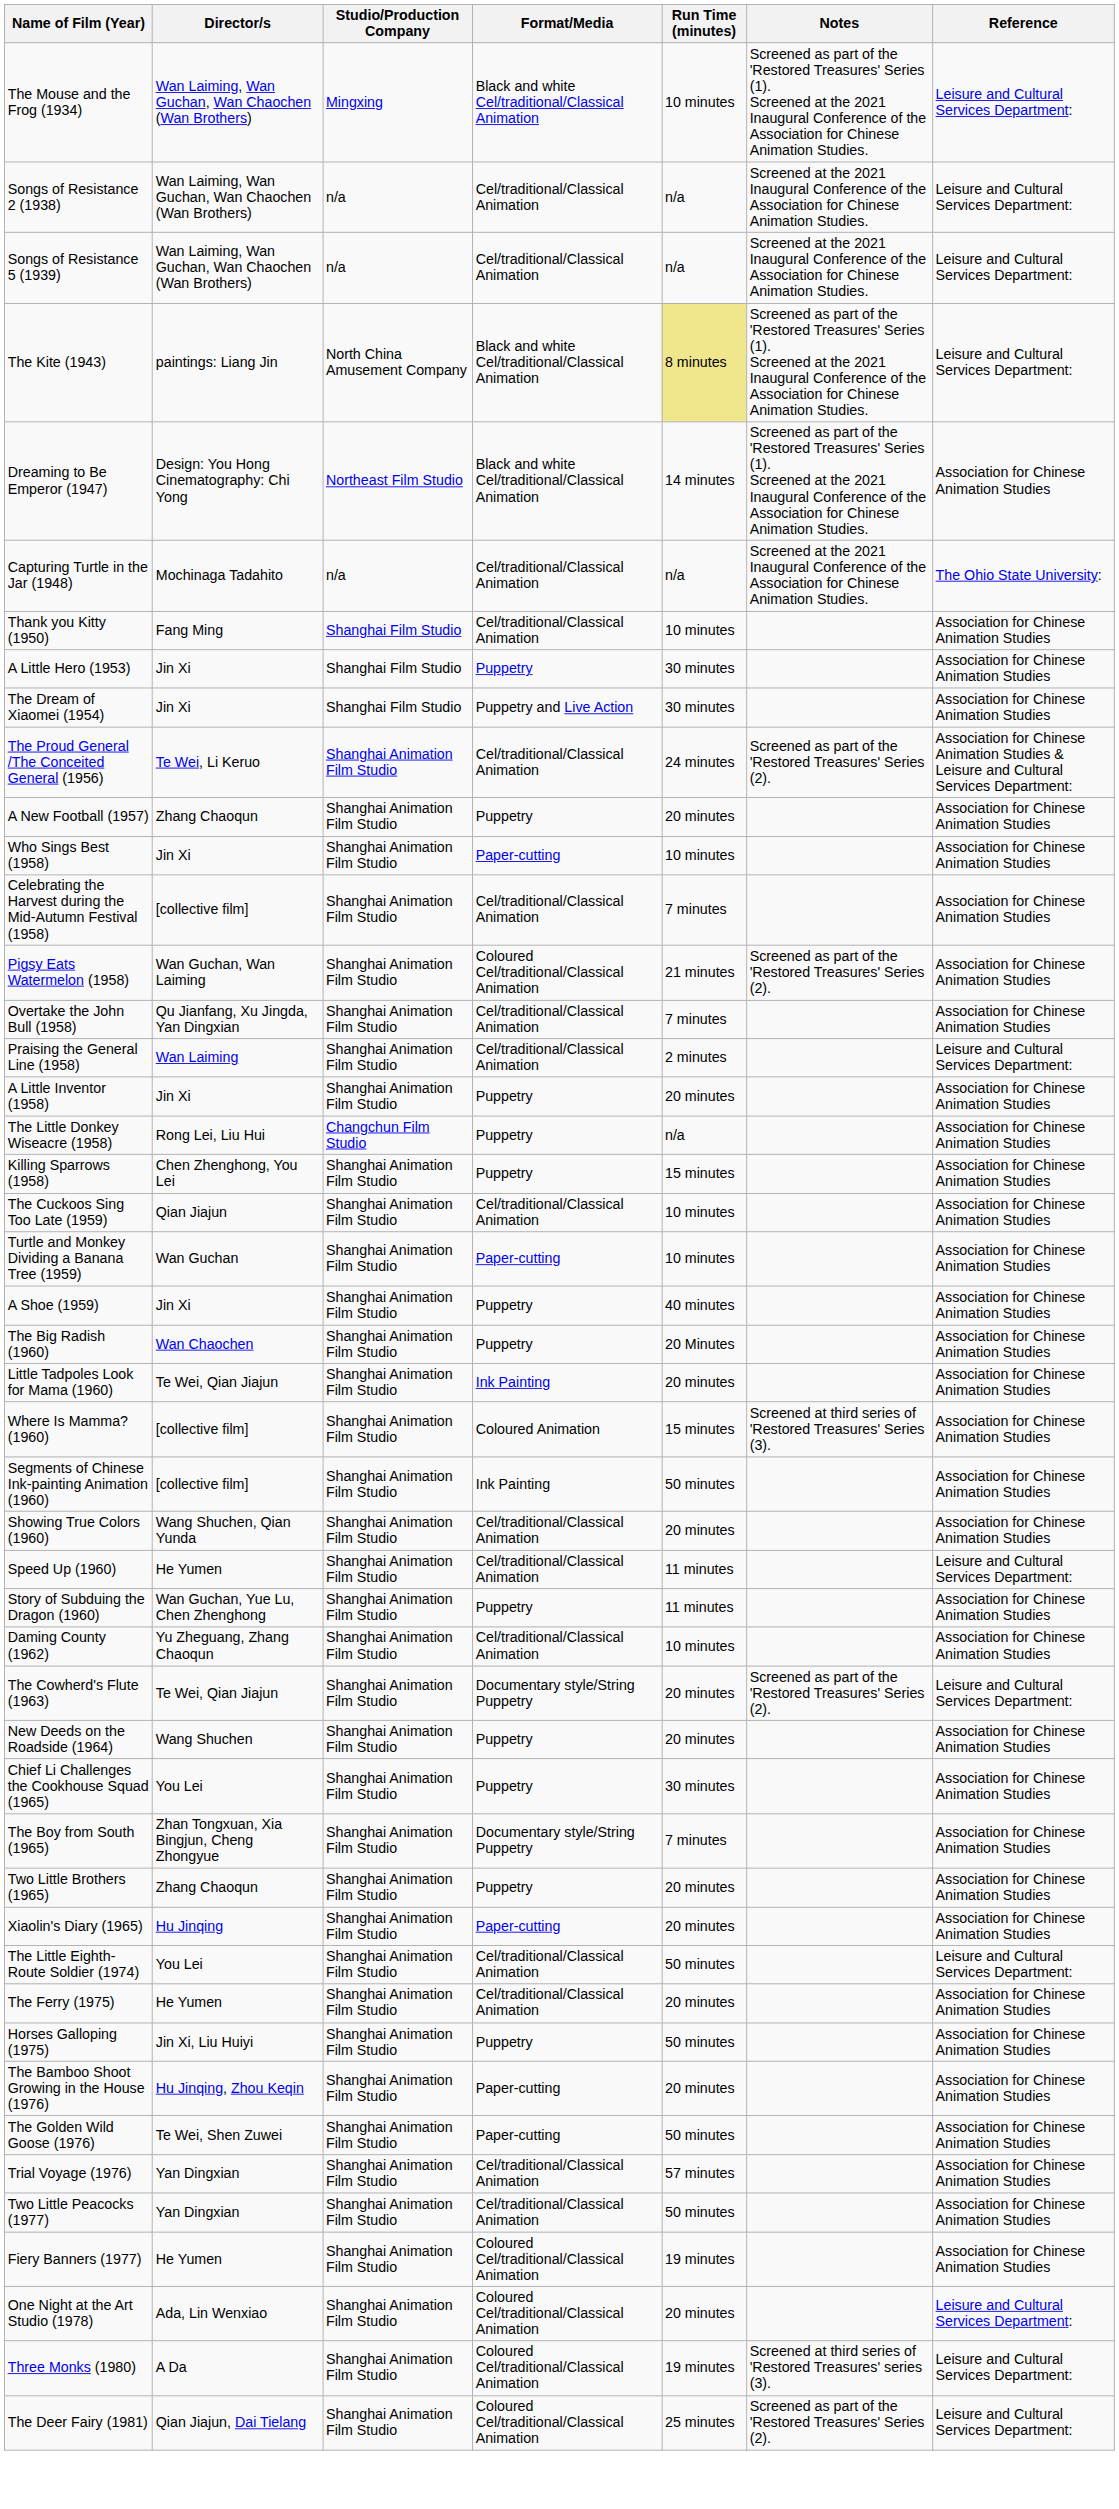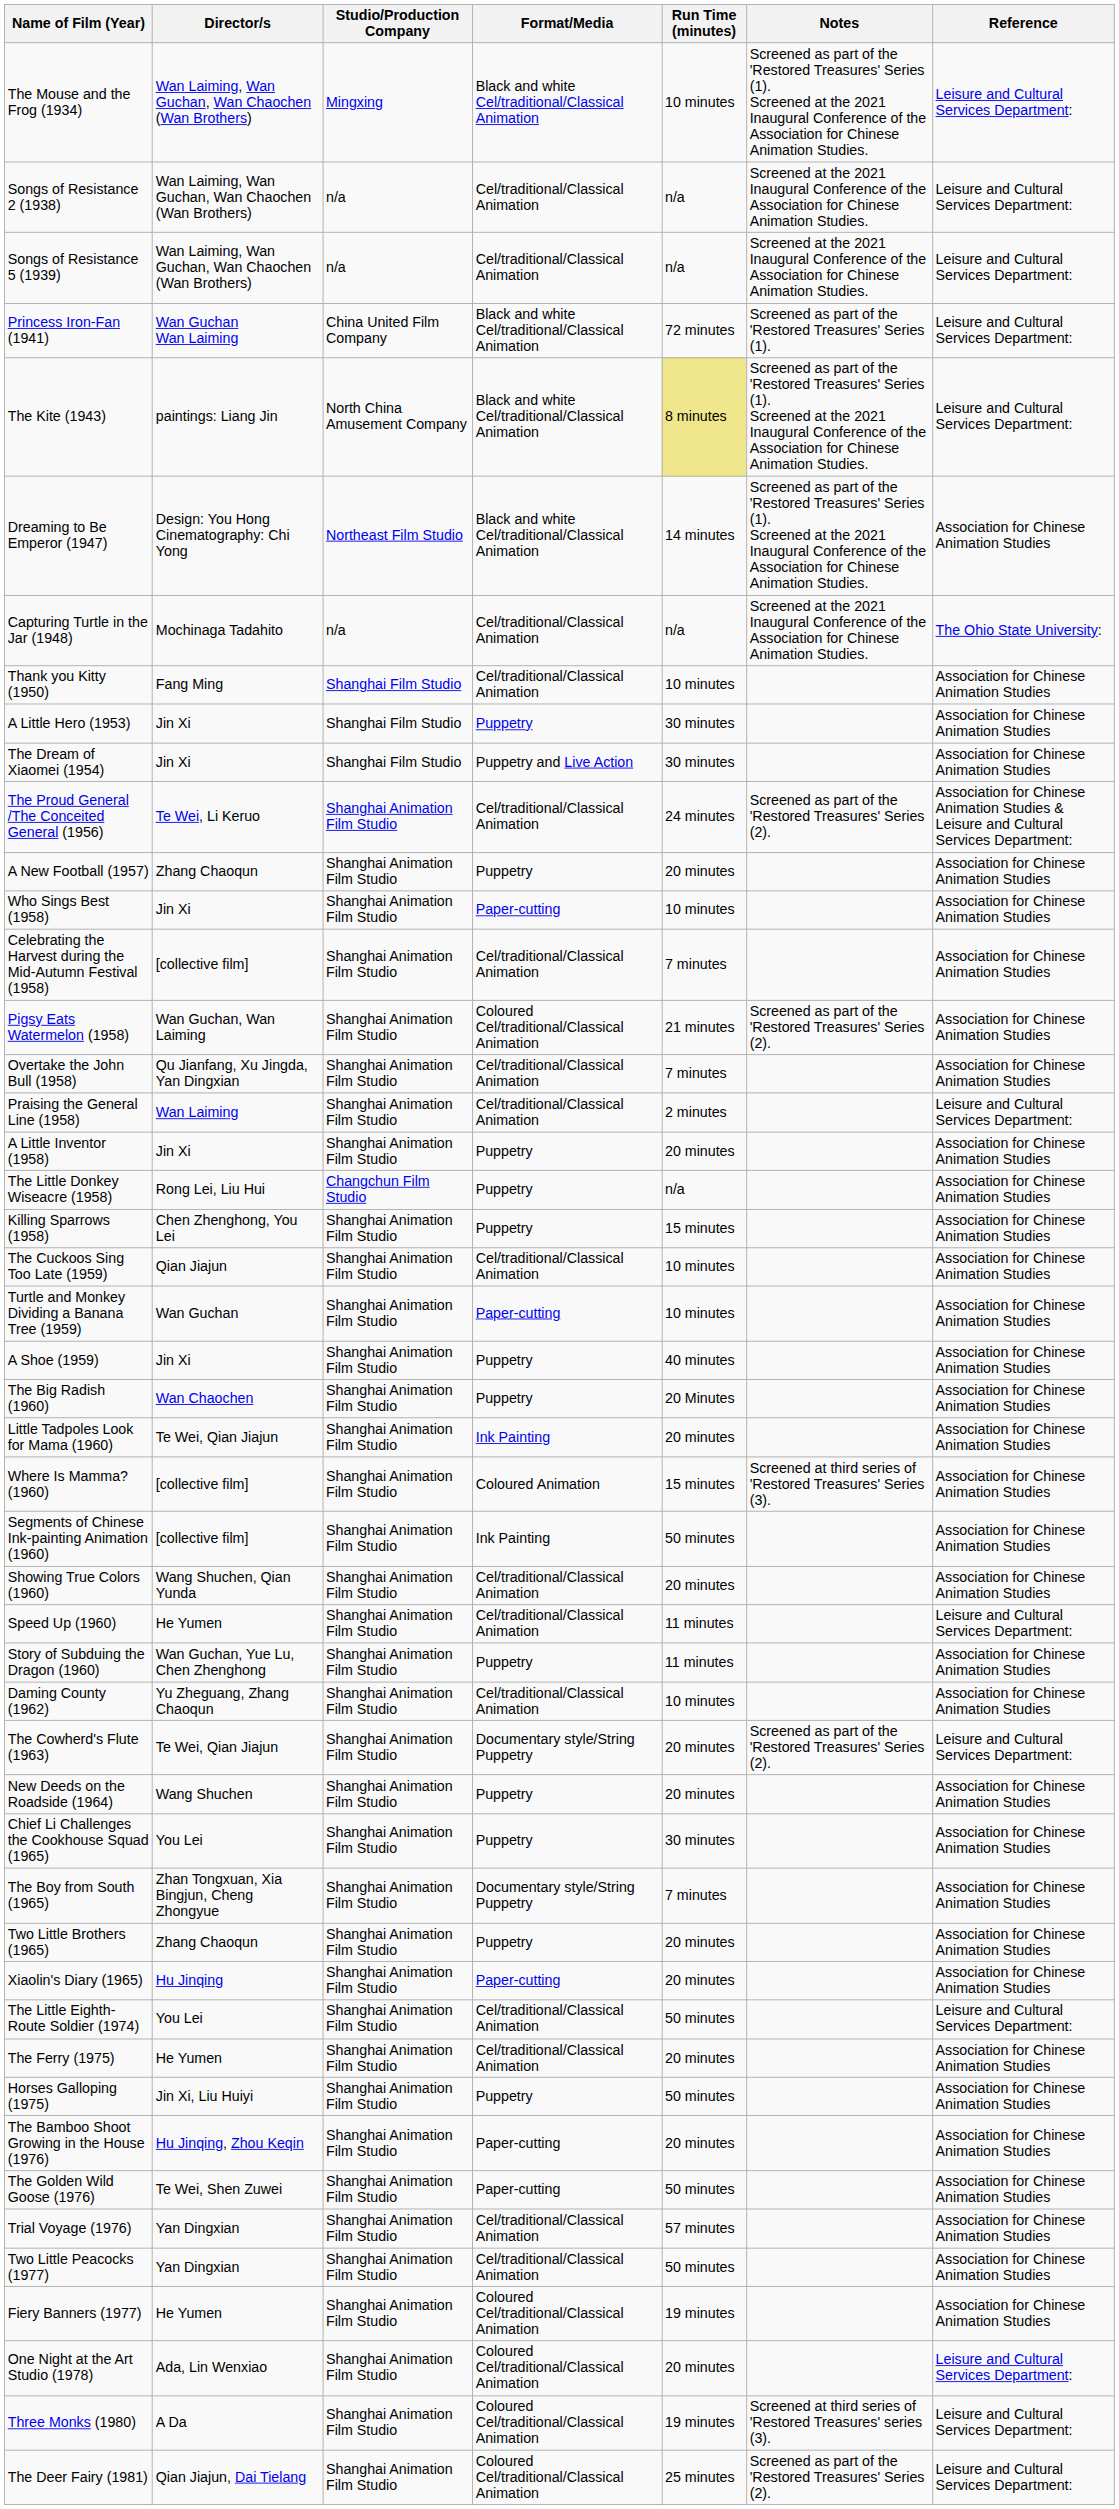 <table class="wikitable">
 <tr>
 <th>Name of Film (Year)</th>
 <th>Director/s</th>
 <th>Studio/Production Company</th>
 <th>Format/Media</th>
 <th>Run Time (minutes)</th>
 <th>Notes</th>
 <th>Reference</th>
 </tr>
 <tr>
 <td>The Mouse and the Frog (1934)</td>
 <td><a href='#'>Wan Laiming</a>, <a href='#'>Wan Guchan</a>, <a href='#'>Wan Chaochen</a> (<a href='#'>Wan Brothers</a>)</td>
 <td><a href='#'>Mingxing</a></td>
 <td>Black and white <a href='#'>Cel/traditional/Classical Animation</a></td>
 <td>10 minutes</td>
 <td>Screened as part of the 'Restored Treasures' Series (1).<br>Screened at the 2021 Inaugural Conference of the Association for Chinese Animation Studies.</td>
 <td><a href='#'>Leisure and Cultural Services Department</a>:</td>
 </tr>
 <tr>
 <td>Songs of Resistance 2 (1938)</td>
 <td>Wan Laiming, Wan Guchan, Wan Chaochen<br>(Wan Brothers)</td>
 <td>n/a</td>
 <td>Cel/traditional/Classical Animation</td>
 <td>n/a</td>
 <td>Screened at the 2021 Inaugural Conference of the Association for Chinese Animation Studies.</td>
 <td>Leisure and Cultural Services Department:</td>
 </tr>
 <tr>
 <td>Songs of Resistance 5 (1939)</td>
 <td>Wan Laiming, Wan Guchan, Wan Chaochen<br>(Wan Brothers)</td>
 <td>n/a</td>
 <td>Cel/traditional/Classical Animation</td>
 <td>n/a</td>
 <td>Screened at the 2021 Inaugural Conference of the Association for Chinese Animation Studies.</td>
+<td>Leisure and Cultural Services Department:</td>
+</tr>
+<tr>
+<td><a href='#'>Princess Iron-Fan</a> (1941)</td>
+<td><a href='#'>Wan Guchan</a><br><a href='#'>Wan Laiming</a></td>
+<td>China United Film Company</td>
+<td>Black and white Cel/traditional/Classical Animation</td>
+<td>72 minutes</td>
+<td>Screened as part of the 'Restored Treasures' Series (1).</td>
 <td>Leisure and Cultural Services Department:</td>
 </tr>
 <tr>
 <td>The Kite (1943)</td>
 <td>paintings: Liang Jin</td>
 <td>North China Amusement Company</td>
 <td>Black and white Cel/traditional/Classical Animation</td>
 <td style="background: khaki;">8 minutes</td>
 <td>Screened as part of the 'Restored Treasures' Series (1).<br>Screened at the 2021 Inaugural Conference of the Association for Chinese Animation Studies.</td>
 <td>Leisure and Cultural Services Department:</td>
 </tr>
 <tr>
 <td>Dreaming to Be Emperor (1947)</td>
 <td>Design: You Hong<br>Cinematography: Chi Yong</td>
 <td><a href='#'>Northeast Film Studio</a></td>
 <td>Black and white Cel/traditional/Classical Animation</td>
 <td>14 minutes</td>
 <td>Screened as part of the 'Restored Treasures' Series (1).<br>Screened at the 2021 Inaugural Conference of the Association for Chinese Animation Studies.</td>
 <td>Association for Chinese Animation Studies </td>
 </tr>
 <tr>
 <td>Capturing Turtle in the Jar (1948)</td>
 <td>Mochinaga Tadahito</td>
 <td>n/a</td>
 <td>Cel/traditional/Classical Animation</td>
 <td>n/a</td>
 <td>Screened at the 2021 Inaugural Conference of the Association for Chinese Animation Studies.</td>
 <td><a href='#'>The Ohio State University</a>:</td>
 </tr>
 <tr>
 <td>Thank you Kitty (1950)</td>
 <td>Fang Ming</td>
 <td><a href='#'>Shanghai Film Studio</a></td>
 <td>Cel/traditional/Classical Animation</td>
 <td>10 minutes</td>
 <td></td>
 <td>Association for Chinese Animation Studies </td>
 </tr>
 <tr>
 <td>A Little Hero (1953)</td>
 <td>Jin Xi</td>
 <td>Shanghai Film Studio</td>
 <td><a href='#'>Puppetry</a></td>
 <td>30 minutes</td>
 <td></td>
 <td>Association for Chinese Animation Studies </td>
 </tr>
 <tr>
 <td>The Dream of Xiaomei (1954)</td>
 <td>Jin Xi</td>
 <td>Shanghai Film Studio</td>
 <td>Puppetry and <a href='#'>Live Action</a></td>
 <td>30 minutes</td>
 <td></td>
 <td>Association for Chinese Animation Studies </td>
 </tr>
 <tr>
 <td><a href='#'>The Proud General /The Conceited General</a> (1956)</td>
 <td><a href='#'>Te Wei</a>, Li Keruo</td>
 <td><a href='#'>Shanghai Animation Film Studio</a></td>
 <td>Cel/traditional/Classical Animation</td>
 <td>24 minutes</td>
 <td>Screened as part of the 'Restored Treasures' Series (2).</td>
 <td>Association for Chinese Animation Studies & Leisure and Cultural Services Department:</td>
 </tr>
 <tr>
 <td>A New Football (1957)</td>
 <td>Zhang Chaoqun</td>
 <td>Shanghai Animation Film Studio</td>
 <td>Puppetry</td>
 <td>20 minutes</td>
 <td></td>
 <td>Association for Chinese Animation Studies </td>
 </tr>
 <tr>
 <td>Who Sings Best (1958)</td>
 <td>Jin Xi</td>
 <td>Shanghai Animation Film Studio</td>
 <td><a href='#'>Paper-cutting</a></td>
 <td>10 minutes</td>
 <td></td>
 <td>Association for Chinese Animation Studies </td>
 </tr>
 <tr>
 <td>Celebrating the Harvest during the Mid-Autumn Festival (1958)</td>
 <td>[collective film]</td>
 <td>Shanghai Animation Film Studio</td>
 <td>Cel/traditional/Classical Animation</td>
 <td>7 minutes</td>
 <td></td>
 <td>Association for Chinese Animation Studies </td>
 </tr>
 <tr>
 <td><a href='#'>Pigsy Eats Watermelon</a> (1958)</td>
 <td>Wan Guchan, Wan Laiming</td>
 <td>Shanghai Animation Film Studio</td>
 <td>Coloured<br>Cel/traditional/Classical Animation</td>
 <td>21 minutes</td>
 <td>Screened as part of the 'Restored Treasures' Series (2).</td>
 <td>Association for Chinese Animation Studies </td>
 </tr>
 <tr>
 <td>Overtake the John Bull (1958)</td>
 <td>Qu Jianfang, Xu Jingda, Yan Dingxian</td>
 <td>Shanghai Animation Film Studio</td>
 <td>Cel/traditional/Classical Animation</td>
 <td>7 minutes</td>
 <td></td>
 <td>Association for Chinese Animation Studies </td>
 </tr>
 <tr>
 <td>Praising the General Line (1958)</td>
 <td><a href='#'>Wan Laiming</a></td>
 <td>Shanghai Animation Film Studio</td>
 <td>Cel/traditional/Classical Animation</td>
 <td>2 minutes</td>
 <td></td>
 <td>Leisure and Cultural Services Department:</td>
 </tr>
 <tr>
 <td>A Little Inventor (1958)</td>
 <td>Jin Xi</td>
 <td>Shanghai Animation Film Studio</td>
 <td>Puppetry</td>
 <td>20 minutes</td>
 <td></td>
 <td>Association for Chinese Animation Studies </td>
 </tr>
 <tr>
 <td>The Little Donkey Wiseacre (1958)</td>
 <td>Rong Lei, Liu Hui</td>
 <td><a href='#'>Changchun Film Studio</a></td>
 <td>Puppetry</td>
 <td>n/a</td>
 <td></td>
 <td>Association for Chinese Animation Studies </td>
 </tr>
 <tr>
 <td>Killing Sparrows (1958)</td>
 <td>Chen Zhenghong, You Lei</td>
 <td>Shanghai Animation Film Studio</td>
 <td>Puppetry</td>
 <td>15 minutes</td>
 <td></td>
 <td>Association for Chinese Animation Studies </td>
 </tr>
 <tr>
 <td>The Cuckoos Sing Too Late (1959)</td>
 <td>Qian Jiajun</td>
 <td>Shanghai Animation Film Studio</td>
 <td>Cel/traditional/Classical Animation</td>
 <td>10 minutes</td>
 <td></td>
 <td>Association for Chinese Animation Studies </td>
 </tr>
 <tr>
 <td>Turtle and Monkey Dividing a Banana Tree (1959)</td>
 <td>Wan Guchan</td>
 <td>Shanghai Animation Film Studio</td>
 <td><a href='#'>Paper-cutting</a></td>
 <td>10 minutes</td>
 <td></td>
 <td>Association for Chinese Animation Studies </td>
 </tr>
 <tr>
 <td>A Shoe (1959)</td>
 <td>Jin Xi</td>
 <td>Shanghai Animation Film Studio</td>
 <td>Puppetry</td>
 <td>40 minutes</td>
 <td></td>
 <td>Association for Chinese Animation Studies </td>
 </tr>
 <tr>
 <td>The Big Radish (1960)</td>
 <td><a href='#'>Wan Chaochen</a></td>
 <td>Shanghai Animation Film Studio</td>
 <td>Puppetry</td>
 <td>20 Minutes</td>
 <td></td>
 <td>Association for Chinese Animation Studies </td>
 </tr>
 <tr>
 <td>Little Tadpoles Look for Mama (1960)</td>
 <td>Te Wei, Qian Jiajun</td>
 <td>Shanghai Animation Film Studio</td>
 <td><a href='#'>Ink Painting</a></td>
 <td>20 minutes</td>
 <td></td>
 <td>Association for Chinese Animation Studies </td>
 </tr>
 <tr>
 <td>Where Is Mamma? (1960)</td>
 <td>[collective film]</td>
 <td>Shanghai Animation Film Studio</td>
 <td>Coloured Animation</td>
 <td>15 minutes</td>
 <td>Screened at third series of 'Restored Treasures' Series (3).</td>
 <td>Association for Chinese Animation Studies </td>
 </tr>
 <tr>
 <td>Segments of Chinese Ink-painting Animation (1960)</td>
 <td>[collective film]</td>
 <td>Shanghai Animation Film Studio</td>
 <td>Ink Painting</td>
 <td>50 minutes</td>
 <td></td>
 <td>Association for Chinese Animation Studies </td>
 </tr>
 <tr>
 <td>Showing True Colors (1960)</td>
 <td>Wang Shuchen, Qian Yunda</td>
 <td>Shanghai Animation Film Studio</td>
 <td>Cel/traditional/Classical Animation</td>
 <td>20 minutes</td>
 <td></td>
 <td>Association for Chinese Animation Studies </td>
 </tr>
 <tr>
 <td>Speed Up (1960)</td>
 <td>He Yumen</td>
 <td>Shanghai Animation Film Studio</td>
 <td>Cel/traditional/Classical Animation</td>
 <td>11 minutes</td>
 <td></td>
 <td>Leisure and Cultural Services Department:</td>
 </tr>
 <tr>
 <td>Story of Subduing the Dragon (1960)</td>
 <td>Wan Guchan, Yue Lu, Chen Zhenghong</td>
 <td>Shanghai Animation Film Studio</td>
 <td>Puppetry</td>
 <td>11 minutes</td>
 <td></td>
 <td>Association for Chinese Animation Studies </td>
 </tr>
 <tr>
 <td>Daming County (1962)</td>
 <td>Yu Zheguang, Zhang Chaoqun</td>
 <td>Shanghai Animation Film Studio</td>
 <td>Cel/traditional/Classical Animation</td>
 <td>10 minutes</td>
 <td></td>
 <td>Association for Chinese Animation Studies </td>
 </tr>
 <tr>
 <td>The Cowherd's Flute (1963)</td>
 <td>Te Wei, Qian Jiajun</td>
 <td>Shanghai Animation Film Studio</td>
 <td>Documentary style/String Puppetry</td>
 <td>20 minutes</td>
 <td>Screened as part of the 'Restored Treasures' Series (2).</td>
 <td>Leisure and Cultural Services Department:</td>
 </tr>
 <tr>
 <td>New Deeds on the Roadside (1964)</td>
 <td>Wang Shuchen</td>
 <td>Shanghai Animation Film Studio</td>
 <td>Puppetry</td>
 <td>20 minutes</td>
 <td></td>
 <td>Association for Chinese Animation Studies </td>
 </tr>
 <tr>
 <td>Chief Li Challenges the Cookhouse Squad (1965)</td>
 <td>You Lei</td>
 <td>Shanghai Animation Film Studio</td>
 <td>Puppetry</td>
 <td>30 minutes</td>
 <td></td>
 <td>Association for Chinese Animation Studies </td>
 </tr>
 <tr>
 <td>The Boy from South (1965)</td>
 <td>Zhan Tongxuan, Xia Bingjun, Cheng Zhongyue</td>
 <td>Shanghai Animation Film Studio</td>
 <td>Documentary style/String Puppetry</td>
 <td>7 minutes</td>
 <td></td>
 <td>Association for Chinese Animation Studies </td>
 </tr>
 <tr>
 <td>Two Little Brothers (1965)</td>
 <td>Zhang Chaoqun</td>
 <td>Shanghai Animation Film Studio</td>
 <td>Puppetry</td>
 <td>20 minutes</td>
 <td></td>
 <td>Association for Chinese Animation Studies </td>
 </tr>
 <tr>
 <td>Xiaolin's Diary (1965)</td>
 <td><a href='#'>Hu Jinqing</a></td>
 <td>Shanghai Animation Film Studio</td>
 <td><a href='#'>Paper-cutting</a></td>
 <td>20 minutes</td>
 <td></td>
 <td>Association for Chinese Animation Studies </td>
 </tr>
 <tr>
 <td>The Little Eighth-Route Soldier (1974)</td>
 <td>You Lei</td>
 <td>Shanghai Animation Film Studio</td>
 <td>Cel/traditional/Classical Animation</td>
 <td>50 minutes</td>
 <td></td>
 <td>Leisure and Cultural Services Department:</td>
 </tr>
 <tr>
 <td>The Ferry (1975)</td>
 <td>He Yumen</td>
 <td>Shanghai Animation Film Studio</td>
 <td>Cel/traditional/Classical Animation</td>
 <td>20 minutes</td>
 <td></td>
 <td>Association for Chinese Animation Studies </td>
 </tr>
 <tr>
 <td>Horses Galloping (1975)</td>
 <td>Jin Xi, Liu Huiyi</td>
 <td>Shanghai Animation Film Studio</td>
 <td>Puppetry</td>
 <td>50 minutes</td>
 <td></td>
 <td>Association for Chinese Animation Studies </td>
 </tr>
 <tr>
 <td>The Bamboo Shoot Growing in the House (1976)</td>
 <td><a href='#'>Hu Jinqing</a>, <a href='#'>Zhou Keqin</a></td>
 <td>Shanghai Animation Film Studio</td>
 <td>Paper-cutting</td>
 <td>20 minutes</td>
 <td></td>
 <td>Association for Chinese Animation Studies </td>
 </tr>
 <tr>
 <td>The Golden Wild Goose (1976)</td>
 <td>Te Wei, Shen Zuwei</td>
 <td>Shanghai Animation Film Studio</td>
 <td>Paper-cutting</td>
 <td>50 minutes</td>
 <td></td>
 <td>Association for Chinese Animation Studies </td>
 </tr>
 <tr>
 <td>Trial Voyage (1976)</td>
 <td>Yan Dingxian</td>
 <td>Shanghai Animation Film Studio</td>
 <td>Cel/traditional/Classical Animation</td>
 <td>57 minutes</td>
 <td></td>
 <td>Association for Chinese Animation Studies </td>
 </tr>
 <tr>
 <td>Two Little Peacocks (1977)</td>
 <td>Yan Dingxian</td>
 <td>Shanghai Animation Film Studio</td>
 <td>Cel/traditional/Classical Animation</td>
 <td>50 minutes</td>
 <td></td>
 <td>Association for Chinese Animation Studies </td>
 </tr>
 <tr>
 <td>Fiery Banners (1977)</td>
 <td>He Yumen</td>
 <td>Shanghai Animation Film Studio</td>
 <td>Coloured<br>Cel/traditional/Classical Animation</td>
 <td>19 minutes</td>
 <td></td>
 <td>Association for Chinese Animation Studies </td>
 </tr>
 <tr>
 <td>One Night at the Art Studio (1978)</td>
 <td>Ada, Lin Wenxiao</td>
 <td>Shanghai Animation Film Studio</td>
 <td>Coloured<br>Cel/traditional/Classical Animation</td>
 <td>20 minutes</td>
 <td></td>
 <td><a href='#'>Leisure and Cultural Services Department</a>:</td>
 </tr>
 <tr>
 <td><a href='#'>Three Monks</a> (1980)</td>
 <td>A Da</td>
 <td>Shanghai Animation Film Studio</td>
 <td>Coloured Cel/traditional/Classical Animation</td>
 <td>19 minutes</td>
 <td>Screened at third series of 'Restored Treasures' series (3).</td>
 <td>Leisure and Cultural Services Department:</td>
 </tr>
 <tr>
 <td>The Deer Fairy (1981)</td>
 <td>Qian Jiajun, <a href='#'>Dai Tielang</a></td>
 <td>Shanghai Animation Film Studio</td>
 <td>Coloured Cel/traditional/Classical Animation</td>
 <td>25 minutes</td>
 <td>Screened as part of the 'Restored Treasures' Series (2).</td>
 <td>Leisure and Cultural Services Department:</td>
 </tr>
 </table>
